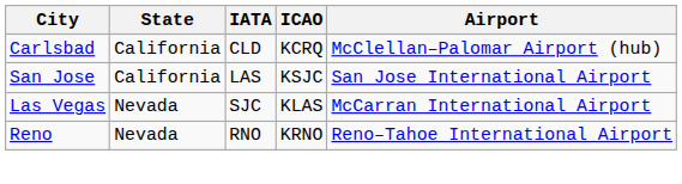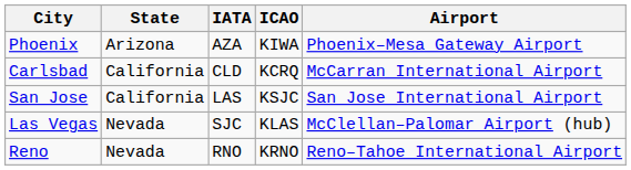 <table class="wikitable">
 <tr>
 <th>City</th>
 <th>State</th>
 <th>IATA</th>
 <th>ICAO</th>
 <th>Airport</th>
 </tr>
 <tr>
+<td><a href='#'>Phoenix</a></td>
+<td>Arizona</td>
+<td>AZA</td>
+<td>KIWA</td>
+<td><a href='#'>Phoenix–Mesa Gateway Airport</a></td>
+</tr>
+<tr>
 <td><a href='#'>Carlsbad</a></td>
 <td>California</td>
 <td>CLD</td>
 <td>KCRQ</td>
-<td><a href='#'>McClellan–Palomar Airport</a> (hub)</td>
+<td><a href='#'>McCarran International Airport</a></td>
 </tr>
 <tr>
 <td><a href='#'>San Jose</a></td>
 <td>California</td>
 <td>LAS</td>
 <td>KSJC</td>
 <td><a href='#'>San Jose International Airport</a></td>
 </tr>
 <tr>
 <td><a href='#'>Las Vegas</a></td>
 <td>Nevada</td>
 <td>SJC</td>
 <td>KLAS</td>
-<td><a href='#'>McCarran International Airport</a></td>
+<td><a href='#'>McClellan–Palomar Airport</a> (hub)</td>
 </tr>
 <tr>
 <td><a href='#'>Reno</a></td>
 <td>Nevada</td>
 <td>RNO</td>
 <td>KRNO</td>
 <td><a href='#'>Reno–Tahoe International Airport</a></td>
 </tr>
 </table>
